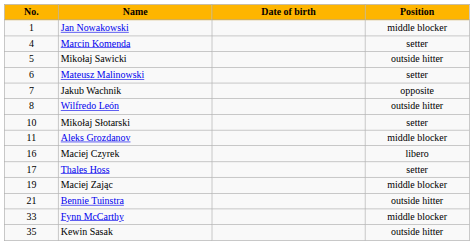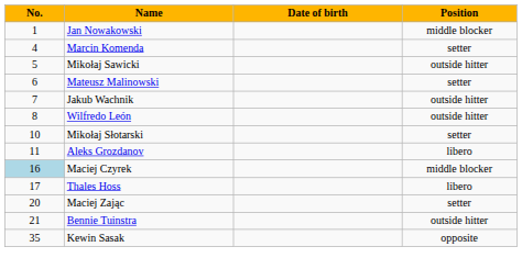 <table class="wikitable sortable" style="font-size:100%; text-align:center;">
 <tr>
 <th style="width:5em; color:#050001; background-color:#FEB500">No.</th>
 <th style="width:15em; color:#050001; background-color:#FEB500">Name</th>
 <th style="width:15em; color:#050001; background-color:#FEB500">Date of birth</th>
 <th style="width:10em; color:#050001; background-color:#FEB500">Position</th>
 </tr>
 <tr>
 <td>1</td>
 <td align=left> <a href='#'>Jan Nowakowski</a></td>
 <td align=right></td>
 <td>middle blocker</td>
 </tr>
 <tr>
 <td>4</td>
 <td align=left> <a href='#'>Marcin Komenda</a></td>
 <td align=right></td>
 <td>setter</td>
 </tr>
 <tr>
 <td>5</td>
 <td align=left> Mikołaj Sawicki</td>
 <td align=right></td>
 <td>outside hitter</td>
 </tr>
 <tr>
 <td>6</td>
 <td align=left> <a href='#'>Mateusz Malinowski</a></td>
 <td align=right></td>
 <td>setter</td>
 </tr>
 <tr>
 <td>7</td>
 <td align=left> Jakub Wachnik</td>
 <td align=right></td>
-<td>opposite</td>
+<td>outside hitter</td>
 </tr>
 <tr>
 <td>8</td>
 <td align=left> <a href='#'>Wilfredo León</a></td>
 <td align=right></td>
 <td>outside hitter</td>
 </tr>
 <tr>
 <td>10</td>
 <td align=left> Mikołaj Słotarski</td>
 <td align=right></td>
 <td>setter</td>
 </tr>
 <tr>
 <td>11</td>
 <td align=left> <a href='#'>Aleks Grozdanov</a></td>
 <td align=right></td>
-<td>middle blocker</td>
+<td>libero</td>
 </tr>
 <tr>
-<td>16</td>
+<td style="background: lightblue;">16</td>
 <td align=left> Maciej Czyrek</td>
 <td align=right></td>
-<td>libero</td>
+<td>middle blocker</td>
 </tr>
 <tr>
 <td>17</td>
 <td align=left> <a href='#'>Thales Hoss</a></td>
 <td align=right></td>
-<td>setter</td>
+<td>libero</td>
 </tr>
 <tr>
-<td>19</td>
+<td>20</td>
 <td align=left> Maciej Zając</td>
 <td align=right></td>
-<td>middle blocker</td>
+<td>setter</td>
 </tr>
 <tr>
 <td>21</td>
 <td align=left> <a href='#'>Bennie Tuinstra</a></td>
 <td align=right></td>
 <td>outside hitter</td>
 </tr>
 <tr>
-<td>33</td>
-<td align=left> <a href='#'>Fynn McCarthy</a></td>
-<td align=right></td>
-<td>middle blocker</td>
-</tr>
-<tr>
 <td>35</td>
 <td align=left> Kewin Sasak</td>
 <td align=right></td>
-<td>outside hitter</td>
+<td>opposite</td>
 </tr>
 </table>
